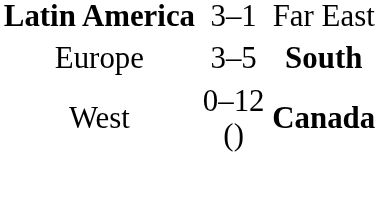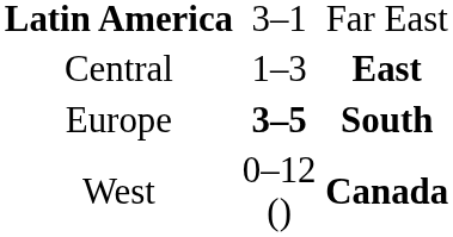 <table>
 <tr>
 <td align=center><strong>Latin America</strong></td>
 <td align=center>3–1</td>
 <td align=center>Far East</td>
 </tr>
 <tr>
+<td align=center>Central</td>
+<td align=center>1–3</td>
+<td align=center><strong>East</strong></td>
+</tr>
+<tr>
 <td align=center>Europe</td>
-<td align=center>3–5</td>
+<td align=center><strong>3–5</strong></td>
 <td align=center><strong>South</strong></td>
 </tr>
 <tr>
 <td align=center>West</td>
 <td align=center>0–12<br>()</td>
 <td align=center><strong>Canada</strong></td>
 </tr>
 </table>
